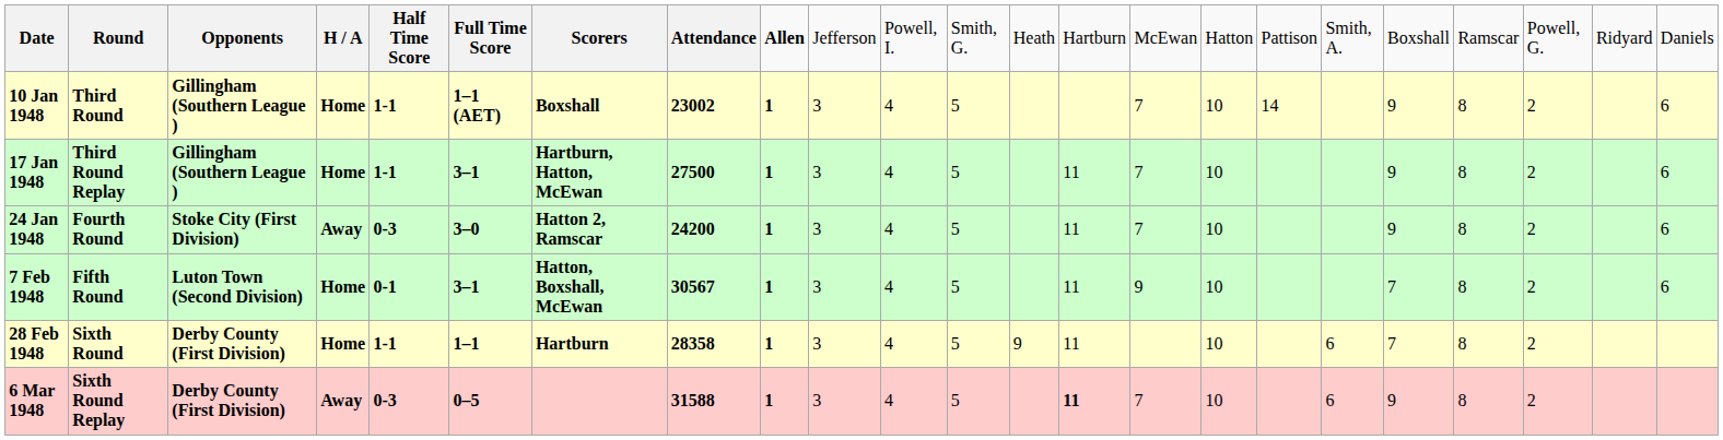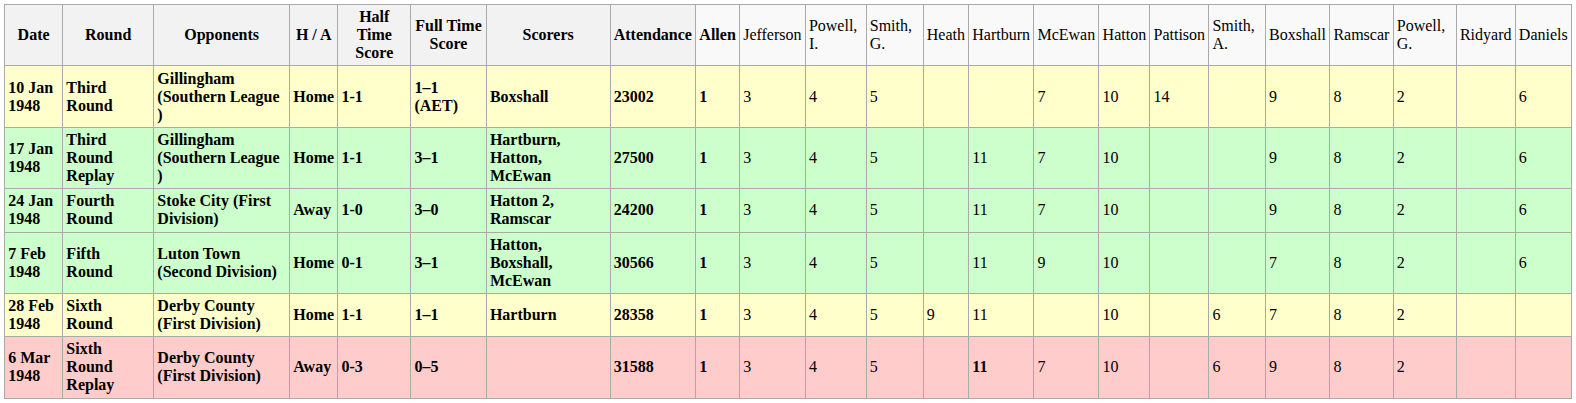 <table class="wikitable">
 <tr>
 <th><strong>Date</strong></th>
 <th><strong>Round</strong></th>
 <th><strong>Opponents</strong></th>
 <th><strong>H / A</strong></th>
 <th><strong>Half Time Score</strong></th>
 <th><strong>Full Time Score</strong></th>
 <th><strong>Scorers</strong></th>
 <th><strong>Attendance</strong></th>
 <td><strong>Allen</strong></td>
 <td>Jefferson</td>
 <td>Powell, I.</td>
 <td>Smith, G.</td>
 <td>Heath</td>
 <td>Hartburn</td>
 <td>McEwan</td>
 <td>Hatton</td>
 <td>Pattison</td>
 <td>Smith, A.</td>
 <td>Boxshall</td>
 <td>Ramscar</td>
 <td>Powell, G.</td>
 <td>Ridyard</td>
 <td>Daniels</td>
 </tr>
 <tr bgcolor="#FFFFCC">
 <td><strong>10 Jan 1948</strong></td>
 <td><strong>Third Round</strong></td>
 <td><strong>Gillingham (Southern League )</strong></td>
 <td><strong>Home</strong></td>
 <td><strong>1-1</strong></td>
 <td><strong>1–1 (AET)</strong></td>
 <td><strong>Boxshall</strong></td>
 <td><strong>23002</strong></td>
 <td><strong>1</strong></td>
 <td>3</td>
 <td>4</td>
 <td>5</td>
 <td></td>
 <td></td>
 <td>7</td>
 <td>10</td>
 <td>14</td>
 <td></td>
 <td>9</td>
 <td>8</td>
 <td>2</td>
 <td></td>
 <td>6</td>
 </tr>
 <tr bgcolor="#CCFFCC">
 <td><strong>17 Jan 1948</strong></td>
 <td><strong>Third Round Replay</strong></td>
 <td><strong>Gillingham (Southern League )</strong></td>
 <td><strong>Home</strong></td>
 <td><strong>1-1</strong></td>
 <td><strong>3–1</strong></td>
 <td><strong>Hartburn, Hatton, McEwan</strong></td>
 <td><strong>27500</strong></td>
 <td><strong>1</strong></td>
 <td>3</td>
 <td>4</td>
 <td>5</td>
 <td></td>
 <td>11</td>
 <td>7</td>
 <td>10</td>
 <td></td>
 <td></td>
 <td>9</td>
 <td>8</td>
 <td>2</td>
 <td></td>
 <td>6</td>
 </tr>
 <tr bgcolor="#CCFFCC">
 <td><strong>24 Jan 1948</strong></td>
 <td><strong>Fourth Round</strong></td>
 <td><strong>Stoke City (First Division)</strong></td>
 <td><strong>Away</strong></td>
-<td><strong>0-3</strong></td>
+<td><strong>1-0</strong></td>
 <td><strong>3–0</strong></td>
 <td><strong>Hatton 2, Ramscar</strong></td>
 <td><strong>24200</strong></td>
 <td><strong>1</strong></td>
 <td>3</td>
 <td>4</td>
 <td>5</td>
 <td></td>
 <td>11</td>
 <td>7</td>
 <td>10</td>
 <td></td>
 <td></td>
 <td>9</td>
 <td>8</td>
 <td>2</td>
 <td></td>
 <td>6</td>
 </tr>
 <tr bgcolor="#CCFFCC">
 <td><strong>7 Feb 1948</strong></td>
 <td><strong>Fifth Round</strong></td>
 <td><strong>Luton Town (Second Division)</strong></td>
 <td><strong>Home</strong></td>
 <td><strong>0-1</strong></td>
 <td><strong>3–1</strong></td>
 <td><strong>Hatton, Boxshall, McEwan</strong></td>
-<td><strong>30567</strong></td>
+<td><strong>30566</strong></td>
 <td><strong>1</strong></td>
 <td>3</td>
 <td>4</td>
 <td>5</td>
 <td></td>
 <td>11</td>
 <td>9</td>
 <td>10</td>
 <td></td>
 <td></td>
 <td>7</td>
 <td>8</td>
 <td>2</td>
 <td></td>
 <td>6</td>
 </tr>
 <tr bgcolor="#FFFFCC">
 <td><strong>28 Feb 1948</strong></td>
 <td><strong>Sixth Round</strong></td>
 <td><strong>Derby County (First Division)</strong></td>
 <td><strong>Home</strong></td>
 <td><strong>1-1</strong></td>
 <td><strong>1–1</strong></td>
 <td><strong>Hartburn</strong></td>
 <td><strong>28358</strong></td>
 <td><strong>1</strong></td>
 <td>3</td>
 <td>4</td>
 <td>5</td>
 <td>9</td>
 <td>11</td>
 <td></td>
 <td>10</td>
 <td></td>
 <td>6</td>
 <td>7</td>
 <td>8</td>
 <td>2</td>
 <td></td>
 <td></td>
 </tr>
 <tr bgcolor="#ffcccc">
 <td><strong>6 Mar 1948</strong></td>
 <td><strong>Sixth Round Replay</strong></td>
 <td><strong>Derby County (First Division)</strong></td>
 <td><strong>Away</strong></td>
 <td><strong>0-3</strong></td>
 <td><strong>0–5</strong></td>
 <td></td>
 <td><strong>31588</strong></td>
 <td><strong>1</strong></td>
 <td>3</td>
 <td>4</td>
 <td>5</td>
 <td></td>
 <td><strong>11</strong></td>
 <td>7</td>
 <td>10</td>
 <td></td>
 <td>6</td>
 <td>9</td>
 <td>8</td>
 <td>2</td>
 <td></td>
 <td></td>
 </tr>
 </table>
